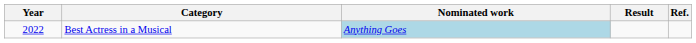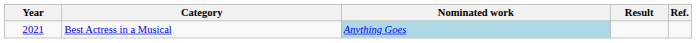 <table class=wikitable>
 <tr>
 <th scope="col" style="width:5em;">Year</th>
 <th scope="col" style="width:26em;">Category</th>
 <th scope="col" style="width:25em;">Nominated work</th>
 <th scope="col" style="width:5em;">Result</th>
 <th>Ref.</th>
 </tr>
 <tr>
-<td style="text-align:center;"><a href='#'>2022</a></td>
+<td style="text-align:center;"><a href='#'>2021</a></td>
 <td><a href='#'>Best Actress in a Musical</a></td>
 <td style="background: lightblue;"><em><a href='#'>Anything Goes</a></em></td>
 <td></td>
 <td></td>
 </tr>
 </table>
